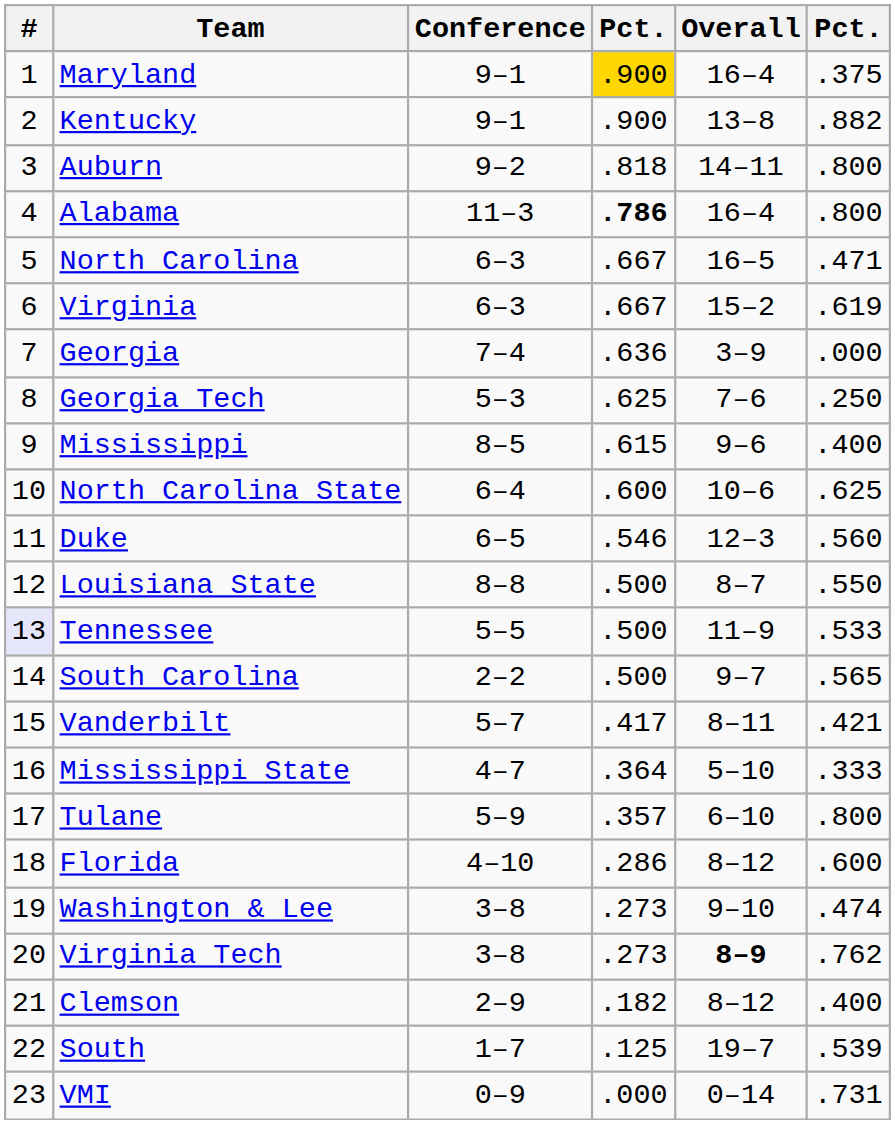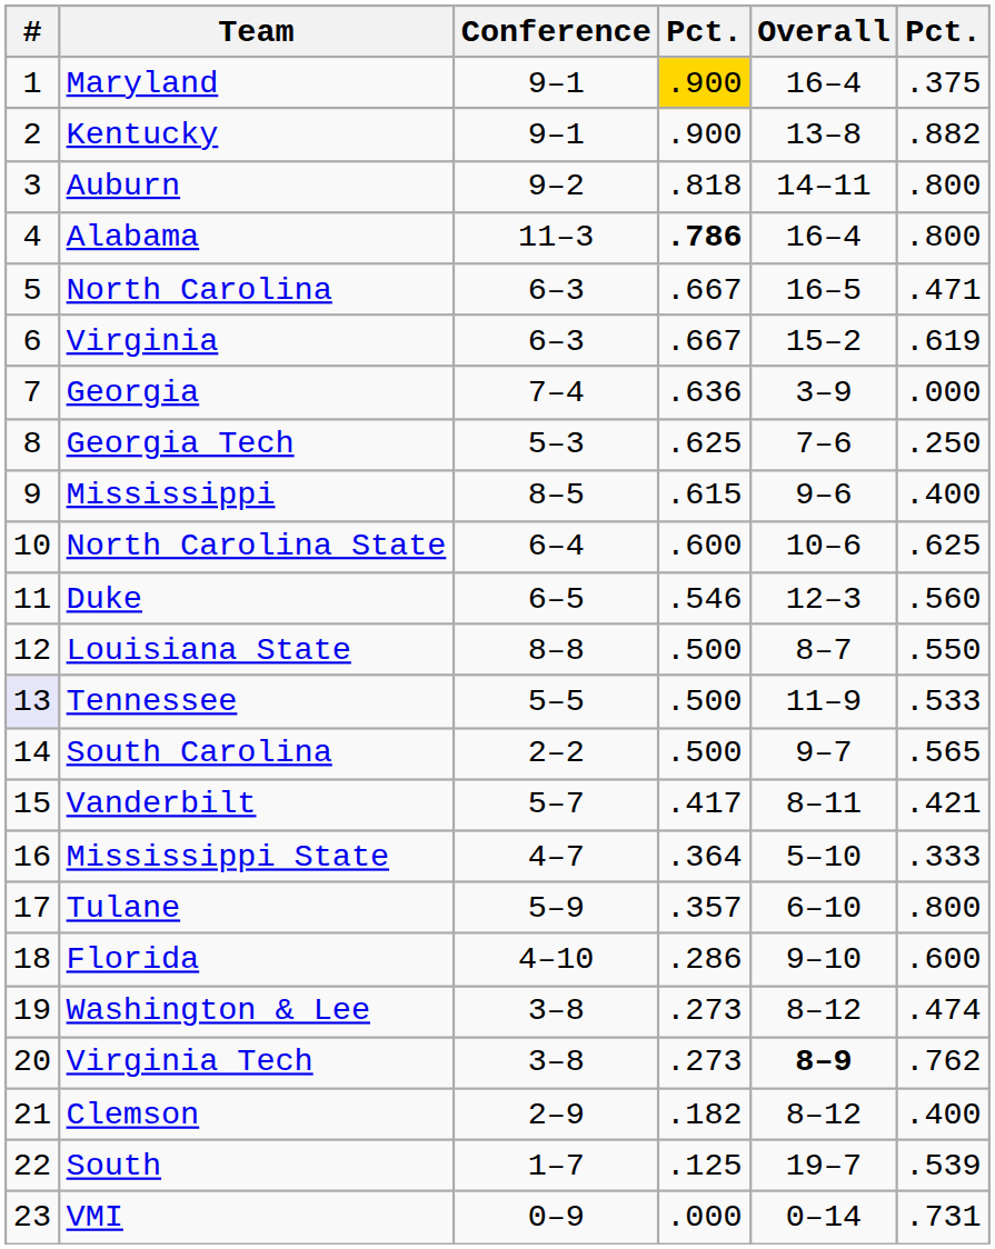 <table class="wikitable" style="text-align:center;">
 <tr>
 <th>#</th>
 <th>Team</th>
 <th>Conference</th>
 <th>Pct.</th>
 <th>Overall</th>
 <th>Pct.</th>
 </tr>
 <tr>
 <td>1</td>
 <td style="text-align:left;"><a href='#'>Maryland</a></td>
 <td>9–1</td>
 <td style="background: gold;">.900</td>
 <td>16–4</td>
 <td>.375</td>
 </tr>
 <tr>
 <td>2</td>
 <td style="text-align:left;"><a href='#'>Kentucky</a></td>
 <td>9–1</td>
 <td>.900</td>
 <td>13–8</td>
 <td>.882</td>
 </tr>
 <tr>
 <td>3</td>
 <td style="text-align:left;"><a href='#'>Auburn</a></td>
 <td>9–2</td>
 <td>.818</td>
 <td>14–11</td>
 <td>.800</td>
 </tr>
 <tr>
 <td>4</td>
 <td style="text-align:left;"><a href='#'>Alabama</a></td>
 <td>11–3</td>
 <td><strong>.786</strong></td>
 <td>16–4</td>
 <td>.800</td>
 </tr>
 <tr>
 <td>5</td>
 <td style="text-align:left;"><a href='#'>North Carolina</a></td>
 <td>6–3</td>
 <td>.667</td>
 <td>16–5</td>
 <td>.471</td>
 </tr>
 <tr>
 <td>6</td>
 <td style="text-align:left;"><a href='#'>Virginia</a></td>
 <td>6–3</td>
 <td>.667</td>
 <td>15–2</td>
 <td>.619</td>
 </tr>
 <tr>
 <td>7</td>
 <td style="text-align:left;"><a href='#'>Georgia</a></td>
 <td>7–4</td>
 <td>.636</td>
 <td>3–9</td>
 <td>.000</td>
 </tr>
 <tr>
 <td>8</td>
 <td style="text-align:left;"><a href='#'>Georgia Tech</a></td>
 <td>5–3</td>
 <td>.625</td>
 <td>7–6</td>
 <td>.250</td>
 </tr>
 <tr>
 <td>9</td>
 <td style="text-align:left;"><a href='#'>Mississippi</a></td>
 <td>8–5</td>
 <td>.615</td>
 <td>9–6</td>
 <td>.400</td>
 </tr>
 <tr>
 <td>10</td>
 <td style="text-align:left;"><a href='#'>North Carolina State</a></td>
 <td>6–4</td>
 <td>.600</td>
 <td>10–6</td>
 <td>.625</td>
 </tr>
 <tr>
 <td>11</td>
 <td style="text-align:left;"><a href='#'>Duke</a></td>
 <td>6–5</td>
 <td>.546</td>
 <td>12–3</td>
 <td>.560</td>
 </tr>
 <tr>
 <td>12</td>
 <td style="text-align:left;"><a href='#'>Louisiana State</a></td>
 <td>8–8</td>
 <td>.500</td>
 <td>8–7</td>
 <td>.550</td>
 </tr>
 <tr>
 <td style="background: lavender;">13</td>
 <td style="text-align:left;"><a href='#'>Tennessee</a></td>
 <td>5–5</td>
 <td>.500</td>
 <td>11–9</td>
 <td>.533</td>
 </tr>
 <tr>
 <td>14</td>
 <td style="text-align:left;"><a href='#'>South Carolina</a></td>
 <td>2–2</td>
 <td>.500</td>
 <td>9–7</td>
 <td>.565</td>
 </tr>
 <tr>
 <td>15</td>
 <td style="text-align:left;"><a href='#'>Vanderbilt</a></td>
 <td>5–7</td>
 <td>.417</td>
 <td>8–11</td>
 <td>.421</td>
 </tr>
 <tr>
 <td>16</td>
 <td style="text-align:left;"><a href='#'>Mississippi State</a></td>
 <td>4–7</td>
 <td>.364</td>
 <td>5–10</td>
 <td>.333</td>
 </tr>
 <tr>
 <td>17</td>
 <td style="text-align:left;"><a href='#'>Tulane</a></td>
 <td>5–9</td>
 <td>.357</td>
 <td>6–10</td>
 <td>.800</td>
 </tr>
 <tr>
 <td>18</td>
 <td style="text-align:left;"><a href='#'>Florida</a></td>
 <td>4–10</td>
 <td>.286</td>
-<td>8–12</td>
+<td>9–10</td>
 <td>.600</td>
 </tr>
 <tr>
 <td>19</td>
 <td style="text-align:left;"><a href='#'>Washington & Lee</a></td>
 <td>3–8</td>
 <td>.273</td>
-<td>9–10</td>
+<td>8–12</td>
 <td>.474</td>
 </tr>
 <tr>
 <td>20</td>
 <td style="text-align:left;"><a href='#'>Virginia Tech</a></td>
 <td>3–8</td>
 <td>.273</td>
 <td><strong>8–9</strong></td>
 <td>.762</td>
 </tr>
 <tr>
 <td>21</td>
 <td style="text-align:left;"><a href='#'>Clemson</a></td>
 <td>2–9</td>
 <td>.182</td>
 <td>8–12</td>
 <td>.400</td>
 </tr>
 <tr>
 <td>22</td>
 <td style="text-align:left;"><a href='#'>South</a></td>
 <td>1–7</td>
 <td>.125</td>
 <td>19–7</td>
 <td>.539</td>
 </tr>
 <tr>
 <td>23</td>
 <td style="text-align:left;"><a href='#'>VMI</a></td>
 <td>0–9</td>
 <td>.000</td>
 <td>0–14</td>
 <td>.731</td>
 </tr>
 <tr>
 </tr>
 </table>
